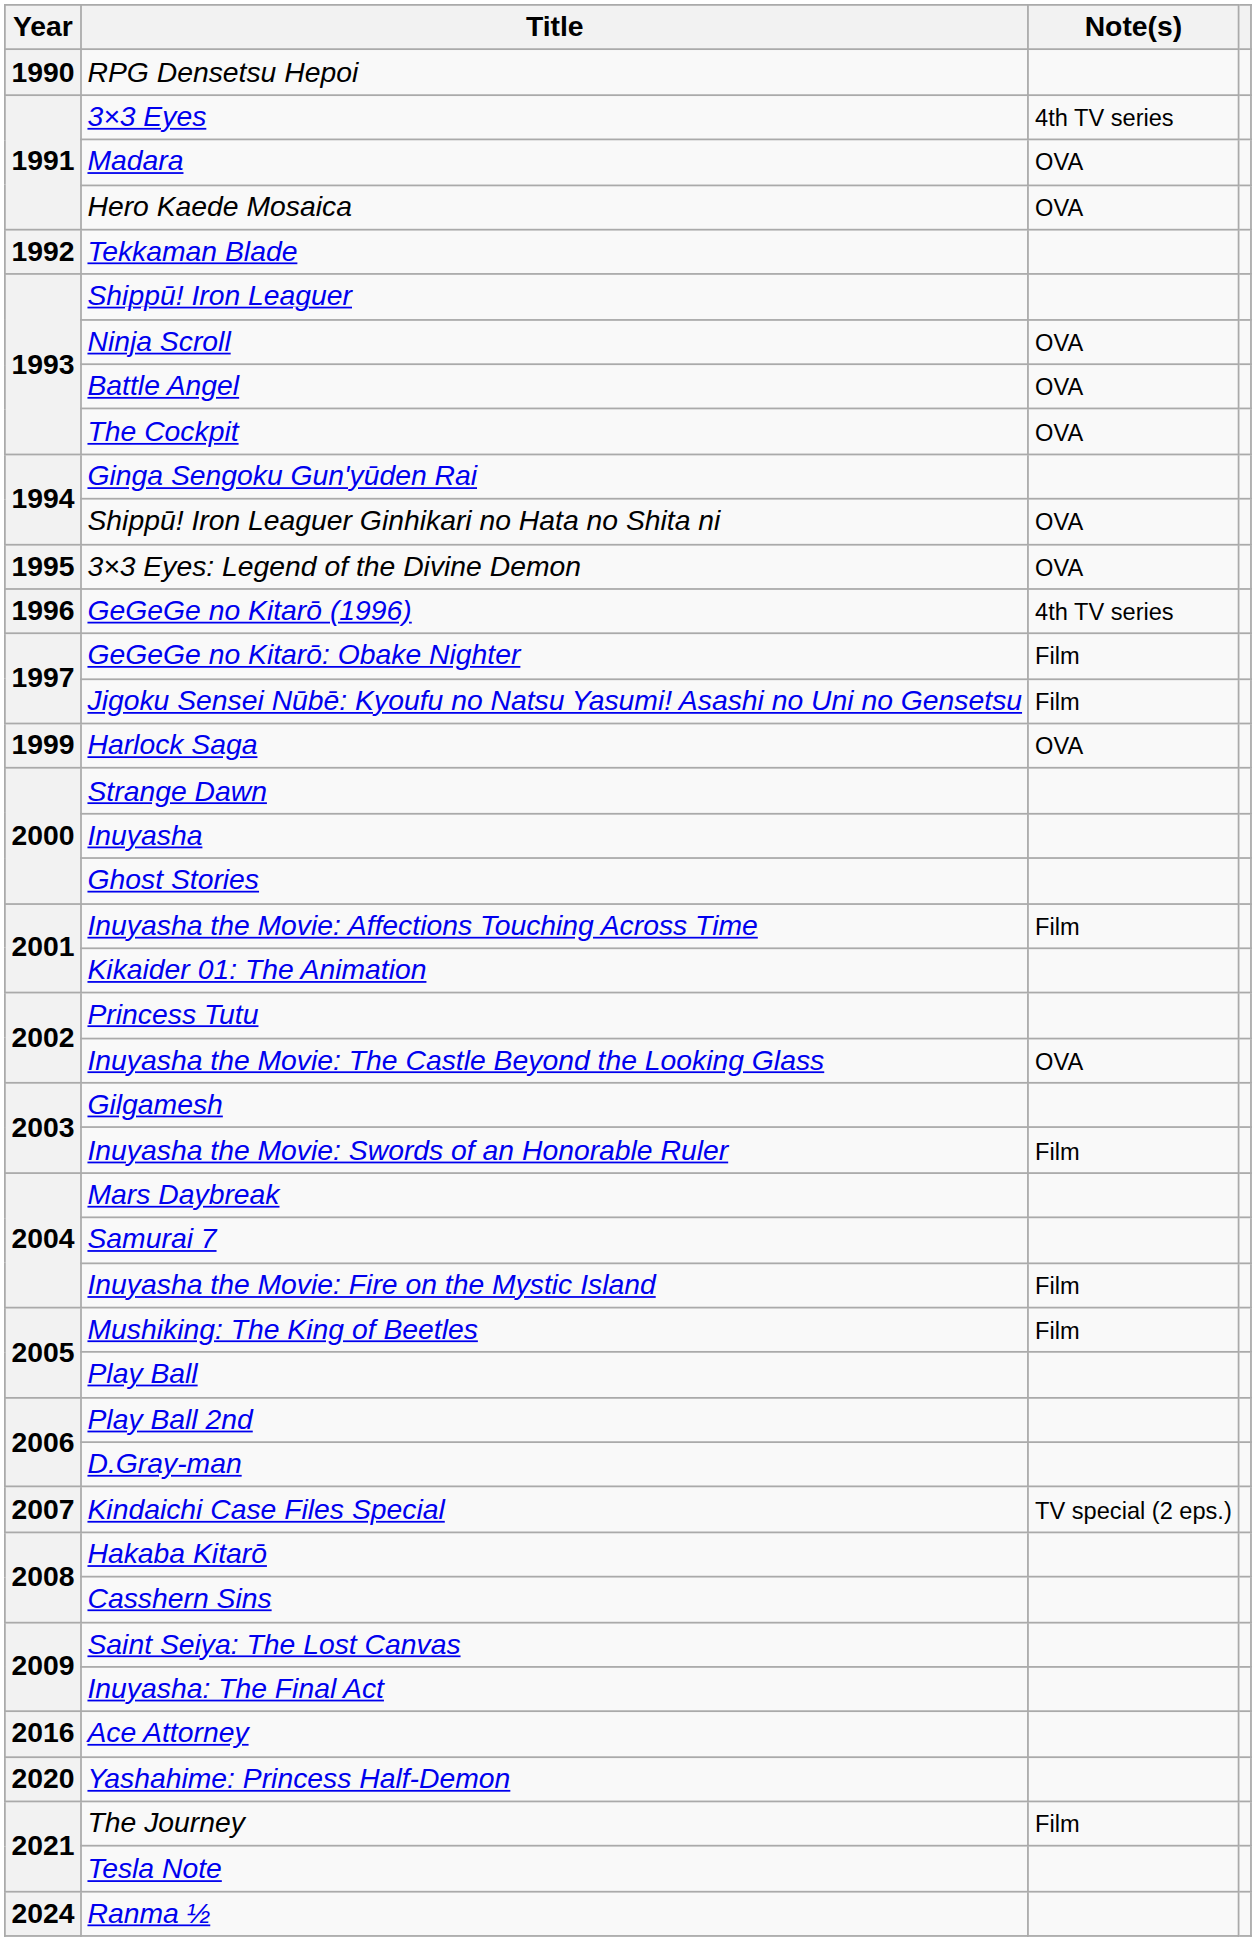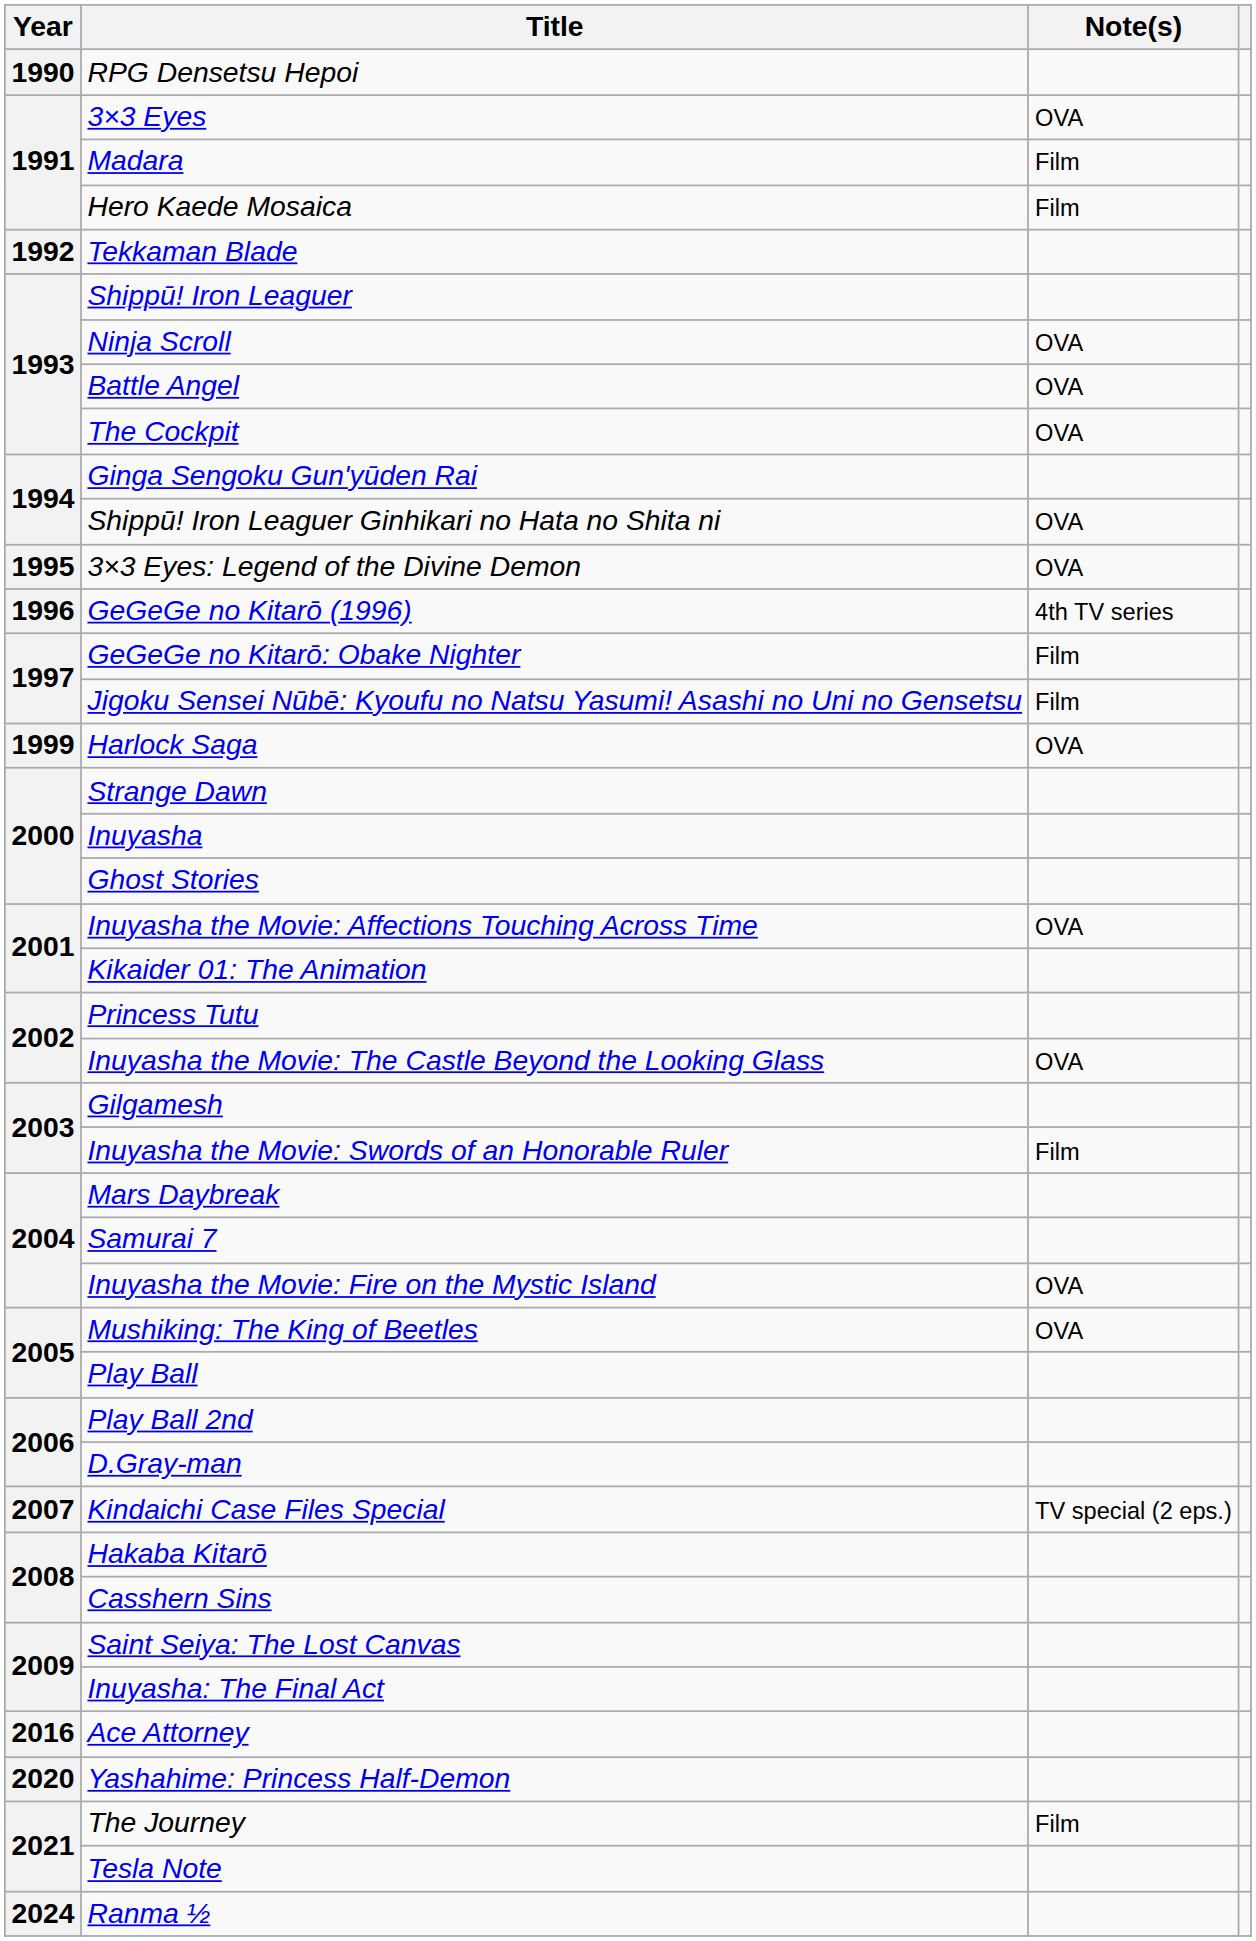 <table class="wikitable sortable">
 <tr>
 <th>Year</th>
 <th>Title</th>
 <th class="unsortable">Note(s)</th>
 <th class="unsortable"></th>
 </tr>
 <tr>
 <th>1990</th>
 <td><em>RPG Densetsu Hepoi</em></td>
 <td></td>
 <td></td>
 </tr>
 <tr>
 <th rowspan="3">1991</th>
 <td><em><a href='#'>3×3 Eyes</a></em></td>
-<td><small>4th TV series</small></td>
+<td><small>OVA</small></td>
 <td></td>
 </tr>
 <tr>
 <td><em><a href='#'>Madara</a></em></td>
-<td><small>OVA</small></td>
+<td><small>Film</small></td>
 <td></td>
 </tr>
 <tr>
 <td><em>Hero Kaede Mosaica</em></td>
-<td><small>OVA</small></td>
+<td><small>Film</small></td>
 <td></td>
 </tr>
 <tr>
 <th>1992</th>
 <td><em><a href='#'>Tekkaman Blade</a></em></td>
 <td></td>
 <td></td>
 </tr>
 <tr>
 <th rowspan="4">1993</th>
 <td><em><a href='#'>Shippū! Iron Leaguer</a></em></td>
 <td></td>
 <td></td>
 </tr>
 <tr>
 <td><em><a href='#'>Ninja Scroll</a></em></td>
 <td><small>OVA</small></td>
 <td></td>
 </tr>
 <tr>
 <td><em><a href='#'>Battle Angel</a></em></td>
 <td><small>OVA</small></td>
 <td></td>
 </tr>
 <tr>
 <td><em><a href='#'>The Cockpit</a></em></td>
 <td><small>OVA</small></td>
 <td></td>
 </tr>
 <tr>
 <th rowspan="2">1994</th>
 <td><em><a href='#'>Ginga Sengoku Gun'yūden Rai</a></em></td>
 <td></td>
 <td></td>
 </tr>
 <tr>
 <td><em>Shippū! Iron Leaguer Ginhikari no Hata no Shita ni</em></td>
 <td><small>OVA</small></td>
 <td></td>
 </tr>
 <tr>
 <th>1995</th>
 <td><em>3×3 Eyes: Legend of the Divine Demon</em></td>
 <td><small>OVA</small></td>
 <td></td>
 </tr>
 <tr>
 <th>1996</th>
 <td><em><a href='#'>GeGeGe no Kitarō (1996)</a></em></td>
 <td><small>4th TV series</small></td>
 <td></td>
 </tr>
 <tr>
 <th rowspan="2">1997</th>
 <td><em><a href='#'>GeGeGe no Kitarō: Obake Nighter</a></em></td>
 <td><small>Film</small></td>
 <td></td>
 </tr>
 <tr>
 <td><em><a href='#'>Jigoku Sensei Nūbē: Kyoufu no Natsu Yasumi! Asashi no Uni no Gensetsu</a></em></td>
 <td><small>Film</small></td>
 <td></td>
 </tr>
 <tr>
 <th>1999</th>
 <td><em><a href='#'>Harlock Saga</a></em></td>
 <td><small>OVA</small></td>
 <td></td>
 </tr>
 <tr>
 <th rowspan="3">2000</th>
 <td><em><a href='#'>Strange Dawn</a></em></td>
 <td></td>
 <td></td>
 </tr>
 <tr>
 <td><em><a href='#'>Inuyasha</a></em></td>
 <td></td>
 <td></td>
 </tr>
 <tr>
 <td><em><a href='#'>Ghost Stories</a></em></td>
 <td></td>
 <td></td>
 </tr>
 <tr>
 <th rowspan="2">2001</th>
 <td><em><a href='#'>Inuyasha the Movie: Affections Touching Across Time</a></em></td>
-<td><small>Film</small></td>
+<td><small>OVA</small></td>
 <td></td>
 </tr>
 <tr>
 <td><em><a href='#'>Kikaider 01: The Animation</a></em></td>
 <td></td>
 <td></td>
 </tr>
 <tr>
 <th rowspan="2">2002</th>
 <td><em><a href='#'>Princess Tutu</a></em></td>
 <td></td>
 <td></td>
 </tr>
 <tr>
 <td><em><a href='#'>Inuyasha the Movie: The Castle Beyond the Looking Glass</a></em></td>
 <td><small>OVA</small></td>
 <td></td>
 </tr>
 <tr>
 <th rowspan="2">2003</th>
 <td><em><a href='#'>Gilgamesh</a></em></td>
 <td></td>
 <td></td>
 </tr>
 <tr>
 <td><em><a href='#'>Inuyasha the Movie: Swords of an Honorable Ruler</a></em></td>
 <td><small>Film</small></td>
 <td></td>
 </tr>
 <tr>
 <th rowspan="3">2004</th>
 <td><em><a href='#'>Mars Daybreak</a></em></td>
 <td></td>
 <td></td>
 </tr>
 <tr>
 <td><em><a href='#'>Samurai 7</a></em></td>
 <td></td>
 <td></td>
 </tr>
 <tr>
 <td><em><a href='#'>Inuyasha the Movie: Fire on the Mystic Island</a></em></td>
-<td><small>Film</small></td>
+<td><small>OVA</small></td>
 <td></td>
 </tr>
 <tr>
 <th rowspan="2">2005</th>
 <td><em><a href='#'>Mushiking: The King of Beetles</a></em></td>
-<td><small>Film</small></td>
+<td><small>OVA</small></td>
 <td></td>
 </tr>
 <tr>
 <td><em><a href='#'>Play Ball</a></em></td>
 <td></td>
 <td></td>
 </tr>
 <tr>
 <th rowspan="2">2006</th>
 <td><em><a href='#'>Play Ball 2nd</a></em></td>
 <td></td>
 <td></td>
 </tr>
 <tr>
 <td><em><a href='#'>D.Gray-man</a></em></td>
 <td></td>
 <td></td>
 </tr>
 <tr>
 <th>2007</th>
 <td><em><a href='#'>Kindaichi Case Files Special</a></em></td>
 <td><small>TV special (2 eps.)</small></td>
 <td></td>
 </tr>
 <tr>
 <th rowspan="2">2008</th>
 <td><em><a href='#'>Hakaba Kitarō</a></em></td>
 <td></td>
 <td></td>
 </tr>
 <tr>
 <td><em><a href='#'>Casshern Sins</a></em></td>
 <td></td>
 <td></td>
 </tr>
 <tr>
 <th rowspan="2">2009</th>
 <td><em><a href='#'>Saint Seiya: The Lost Canvas</a></em></td>
 <td></td>
 <td></td>
 </tr>
 <tr>
 <td><em><a href='#'>Inuyasha: The Final Act</a></em></td>
 <td></td>
 <td></td>
 </tr>
 <tr>
 <th>2016</th>
 <td><em><a href='#'>Ace Attorney</a></em></td>
 <td></td>
 <td></td>
 </tr>
 <tr>
 <th>2020</th>
 <td><em><a href='#'>Yashahime: Princess Half-Demon</a></em></td>
 <td></td>
 <td></td>
 </tr>
 <tr>
 <th rowspan="2">2021</th>
 <td><em>The Journey</em></td>
 <td><small>Film</small></td>
 <td></td>
 </tr>
 <tr>
 <td><em><a href='#'>Tesla Note</a></em></td>
 <td></td>
 <td></td>
 </tr>
 <tr>
 <th>2024</th>
 <td><em><a href='#'>Ranma ½</a></em></td>
 <td></td>
 <td></td>
 </tr>
 </table>
